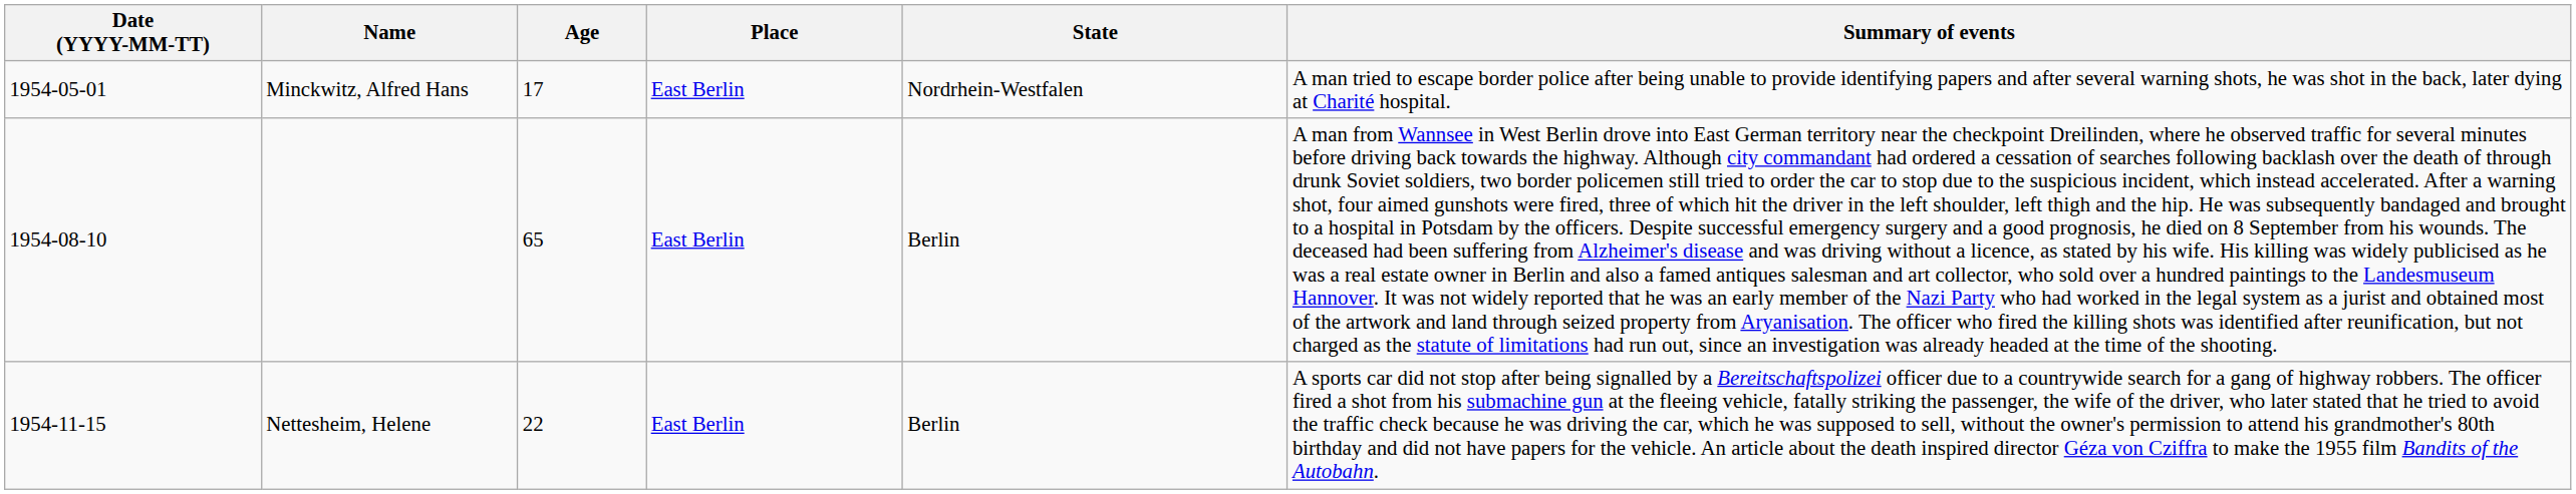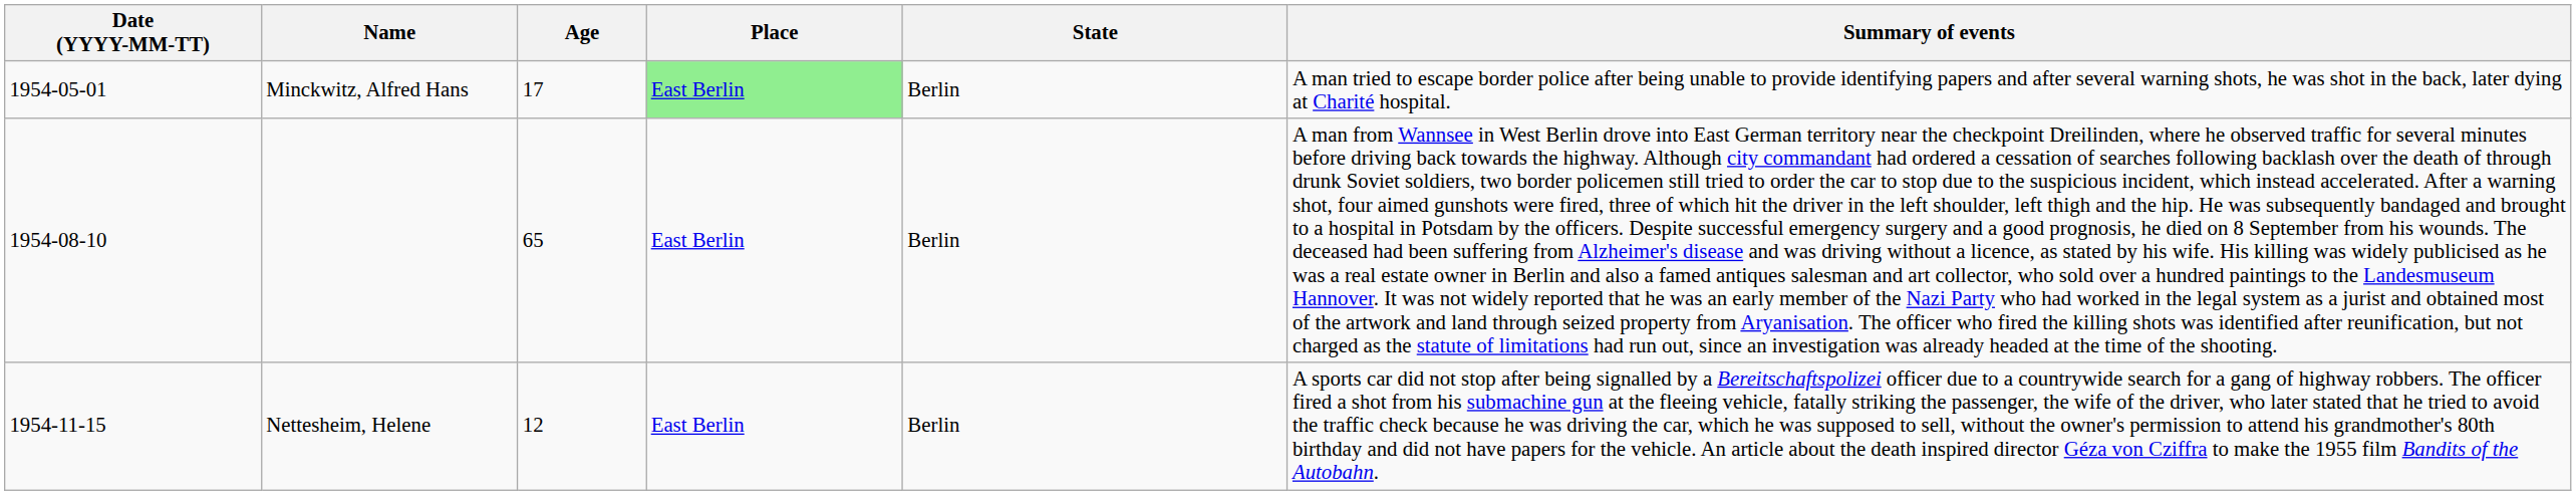 <table class="wikitable sortable static-row-numbers static-row-header-text">
 <tr>
 <th style="width:10%;">Date<br>(YYYY-MM-TT)</th>
 <th style="width:10%;">Name</th>
 <th style="width:5%;">Age</th>
 <th style="width:10%;">Place</th>
 <th style="width:15%;">State</th>
 <th style="width:50%;">Summary of events</th>
 </tr>
 <tr>
 <td>1954-05-01</td>
 <td>Minckwitz, Alfred Hans</td>
 <td>17</td>
-<td><a href='#'>East Berlin</a></td>
-<td>Nordrhein-Westfalen</td>
+<td style="background: lightgreen;"><a href='#'>East Berlin</a></td>
+<td>Berlin</td>
 <td>A man tried to escape border police after being unable to provide identifying papers and after several warning shots, he was shot in the back, later dying at <a href='#'>Charité</a> hospital.</td>
 </tr>
 <tr>
 <td>1954-08-10</td>
 <td></td>
 <td>65</td>
 <td><a href='#'>East Berlin</a></td>
 <td>Berlin</td>
 <td>A man from <a href='#'>Wannsee</a> in West Berlin drove into East German territory near the checkpoint Dreilinden, where he observed traffic for several minutes before driving back towards the highway. Although <a href='#'>city commandant</a>  had ordered a cessation of searches following backlash over the death of  through drunk Soviet soldiers, two border policemen still tried to order the car to stop due to the suspicious incident, which instead accelerated. After a warning shot, four aimed gunshots were fired, three of which hit the driver in the left shoulder, left thigh and the hip. He was subsequently bandaged and brought to a hospital in Potsdam by the officers. Despite successful emergency surgery and a good prognosis, he died on 8 September from his wounds. The deceased had been suffering from <a href='#'>Alzheimer's disease</a> and was driving without a licence, as stated by his wife. His killing was widely publicised as he was a real estate owner in Berlin and also a famed antiques salesman and art collector, who sold over a hundred paintings to the <a href='#'>Landesmuseum Hannover</a>. It was not widely reported that he was an early member of the <a href='#'>Nazi Party</a> who had worked in the legal system as a jurist and obtained most of the artwork and land through seized property from <a href='#'>Aryanisation</a>. The officer who fired the killing shots was identified after reunification, but not charged as the <a href='#'>statute of limitations</a> had run out, since an investigation was already headed at the time of the shooting.</td>
 </tr>
 <tr>
 <td>1954-11-15</td>
 <td>Nettesheim, Helene</td>
-<td>22</td>
+<td>12</td>
 <td><a href='#'>East Berlin</a></td>
 <td>Berlin</td>
 <td>A sports car did not stop after being signalled by a <em><a href='#'>Bereitschaftspolizei</a></em> officer due to a countrywide search for a gang of highway robbers. The officer fired a shot from his <a href='#'>submachine gun</a> at the fleeing vehicle, fatally striking the passenger, the wife of the driver, who later stated that he tried to avoid the traffic check because he was driving the car, which he was supposed to sell, without the owner's permission to attend his grandmother's 80th birthday and did not have papers for the vehicle. An article about the death inspired director <a href='#'>Géza von Cziffra</a> to make the 1955 film <em><a href='#'>Bandits of the Autobahn</a></em>.</td>
 </tr>
 </table>
